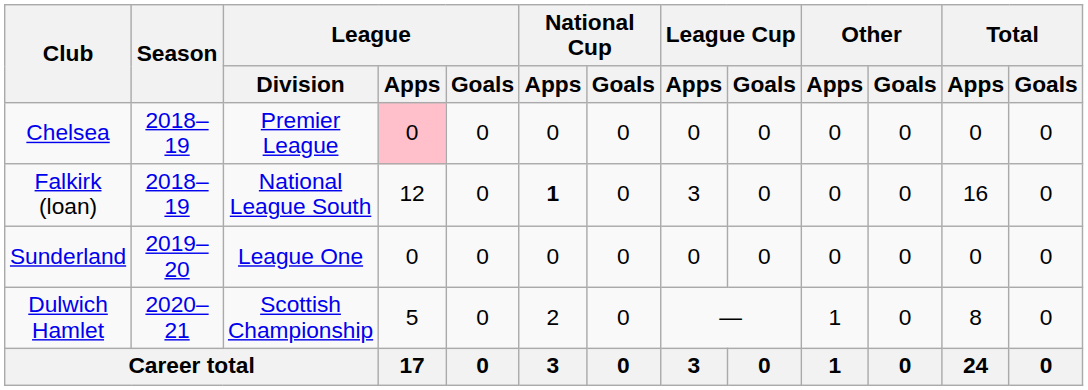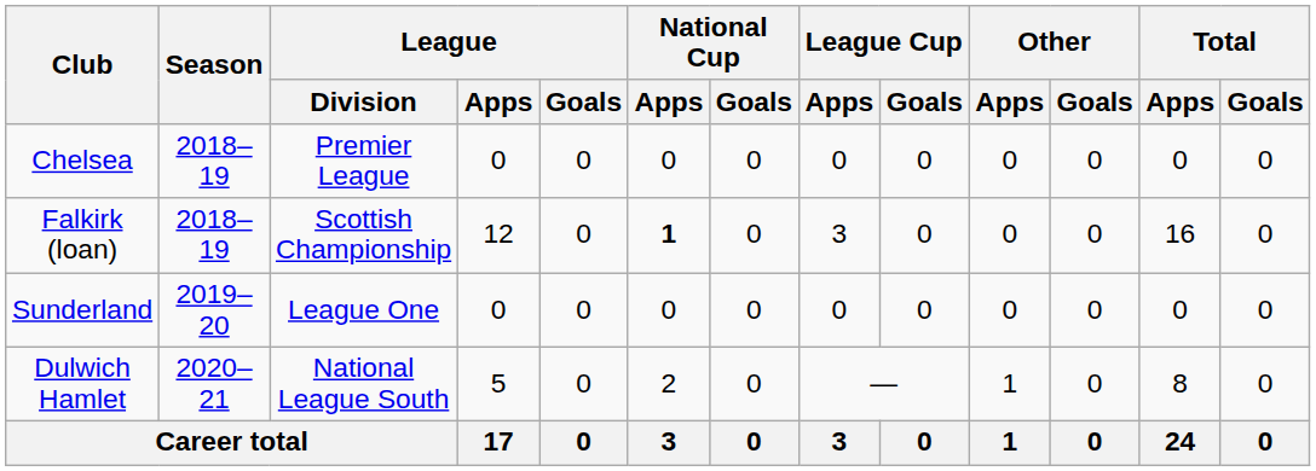 <table class="wikitable" style="text-align: center">
 <tr>
 <th rowspan="2">Club</th>
 <th rowspan="2">Season</th>
 <th colspan="3">League</th>
 <th colspan="2">National Cup</th>
 <th colspan="2">League Cup</th>
 <th colspan="2">Other</th>
 <th colspan="2">Total</th>
 </tr>
 <tr>
 <th>Division</th>
 <th>Apps</th>
 <th>Goals</th>
 <th>Apps</th>
 <th>Goals</th>
 <th>Apps</th>
 <th>Goals</th>
 <th>Apps</th>
 <th>Goals</th>
 <th>Apps</th>
 <th>Goals</th>
 </tr>
 <tr>
 <td rowspan="1"><a href='#'>Chelsea</a></td>
 <td><a href='#'>2018–19</a></td>
 <td><a href='#'>Premier League</a></td>
-<td style="background: pink;">0</td>
+<td>0</td>
 <td>0</td>
 <td>0</td>
 <td>0</td>
 <td>0</td>
 <td>0</td>
 <td>0</td>
 <td>0</td>
 <td>0</td>
 <td>0</td>
 </tr>
 <tr>
 <td rowspan="1"><a href='#'>Falkirk</a> (loan)</td>
 <td><a href='#'>2018–19</a></td>
-<td><a href='#'>National League South</a></td>
+<td><a href='#'>Scottish Championship</a></td>
 <td>12</td>
 <td>0</td>
 <td><strong>1</strong></td>
 <td>0</td>
 <td>3</td>
 <td>0</td>
 <td>0</td>
 <td>0</td>
 <td>16</td>
 <td>0</td>
 </tr>
 <tr>
 <td rowspan="1"><a href='#'>Sunderland</a></td>
 <td><a href='#'>2019–20</a></td>
 <td><a href='#'>League One</a></td>
 <td>0</td>
 <td>0</td>
 <td>0</td>
 <td>0</td>
 <td>0</td>
 <td>0</td>
 <td>0</td>
 <td>0</td>
 <td>0</td>
 <td>0</td>
 </tr>
 <tr>
 <td rowspan="1"><a href='#'>Dulwich Hamlet</a></td>
 <td><a href='#'>2020–21</a></td>
-<td><a href='#'>Scottish Championship</a></td>
+<td><a href='#'>National League South</a></td>
 <td>5</td>
 <td>0</td>
 <td>2</td>
 <td>0</td>
 <td colspan="2">—</td>
 <td>1</td>
 <td>0</td>
 <td>8</td>
 <td>0</td>
 </tr>
 <tr>
 <th colspan="3">Career total</th>
 <th>17</th>
 <th>0</th>
 <th>3</th>
 <th>0</th>
 <th>3</th>
 <th>0</th>
 <th>1</th>
 <th>0</th>
 <th>24</th>
 <th>0</th>
 </tr>
 </table>
